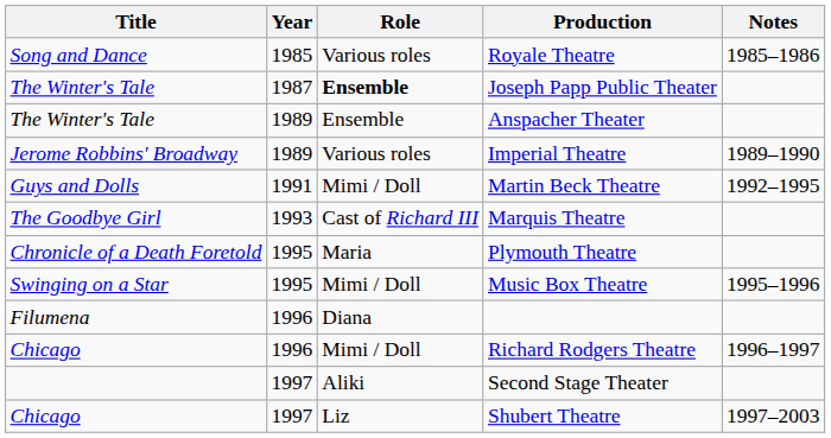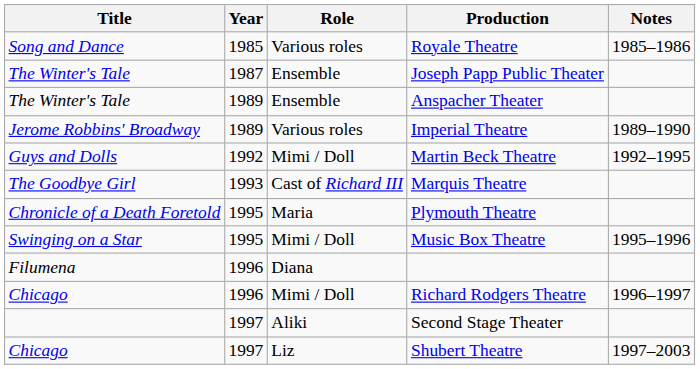 <table class="wikitable sortable">
 <tr>
 <th>Title</th>
 <th>Year</th>
 <th>Role</th>
 <th>Production</th>
 <th>Notes</th>
 </tr>
 <tr>
 <td><em><a href='#'>Song and Dance</a></em></td>
 <td>1985</td>
 <td>Various roles</td>
 <td><a href='#'>Royale Theatre</a></td>
 <td>1985–1986</td>
 </tr>
 <tr>
 <td><em><a href='#'>The Winter's Tale</a></em></td>
 <td>1987</td>
-<td><strong>Ensemble</strong></td>
+<td>Ensemble</td>
 <td><a href='#'>Joseph Papp Public Theater</a></td>
 <td></td>
 </tr>
 <tr>
 <td><em>The Winter's Tale</em></td>
 <td>1989</td>
 <td>Ensemble</td>
 <td><a href='#'>Anspacher Theater</a></td>
 <td></td>
 </tr>
 <tr>
 <td><em><a href='#'>Jerome Robbins' Broadway</a></em></td>
 <td>1989</td>
 <td>Various roles</td>
 <td><a href='#'>Imperial Theatre</a></td>
 <td>1989–1990</td>
 </tr>
 <tr>
 <td><em><a href='#'>Guys and Dolls</a></em></td>
-<td>1991</td>
+<td>1992</td>
 <td>Mimi / Doll</td>
 <td><a href='#'>Martin Beck Theatre</a></td>
 <td>1992–1995</td>
 </tr>
 <tr>
 <td><em><a href='#'>The Goodbye Girl</a></em></td>
 <td>1993</td>
 <td>Cast of <em><a href='#'>Richard III</a></em></td>
 <td><a href='#'>Marquis Theatre</a></td>
 <td></td>
 </tr>
 <tr>
 <td><em><a href='#'>Chronicle of a Death Foretold</a></em></td>
 <td>1995</td>
 <td>Maria</td>
 <td><a href='#'>Plymouth Theatre</a></td>
 <td></td>
 </tr>
 <tr>
 <td><em><a href='#'>Swinging on a Star</a></em></td>
 <td>1995</td>
 <td>Mimi / Doll</td>
 <td><a href='#'>Music Box Theatre</a></td>
 <td>1995–1996</td>
 </tr>
 <tr>
 <td><em>Filumena</em></td>
 <td>1996</td>
 <td>Diana</td>
 <td></td>
 <td></td>
 </tr>
 <tr>
 <td><em><a href='#'>Chicago</a></em></td>
 <td>1996</td>
 <td>Mimi / Doll</td>
 <td><a href='#'>Richard Rodgers Theatre</a></td>
 <td>1996–1997</td>
 </tr>
 <tr>
 <td><em></em></td>
 <td>1997</td>
 <td>Aliki</td>
 <td>Second Stage Theater</td>
 <td></td>
 </tr>
 <tr>
 <td><em><a href='#'>Chicago</a></em></td>
 <td>1997</td>
 <td>Liz</td>
 <td><a href='#'>Shubert Theatre</a></td>
 <td>1997–2003</td>
 </tr>
 </table>
